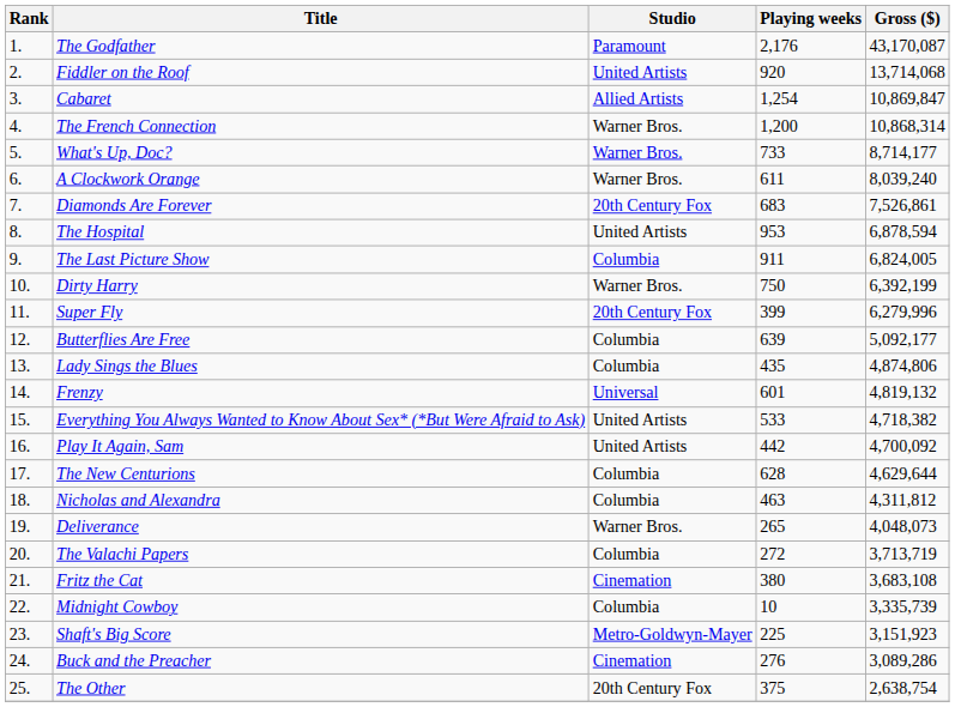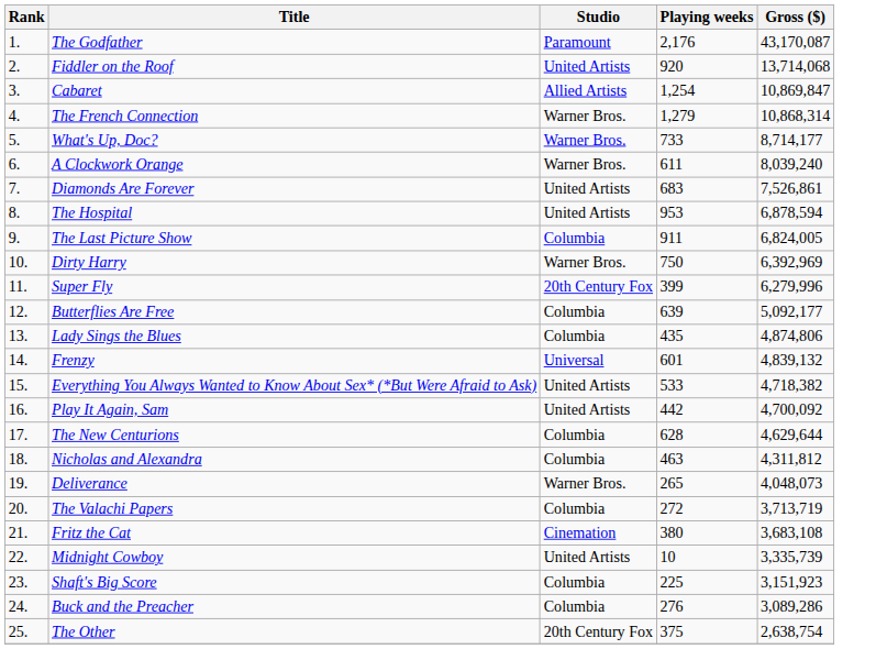 <table class="wikitable">
 <tr>
 <th>Rank</th>
 <th>Title</th>
 <th>Studio</th>
 <th>Playing weeks</th>
 <th>Gross ($)</th>
 </tr>
 <tr>
 <td>1.</td>
 <td><em><a href='#'>The Godfather</a></em></td>
 <td><a href='#'>Paramount</a></td>
 <td>2,176</td>
 <td>43,170,087</td>
 </tr>
 <tr>
 <td>2.</td>
 <td><em><a href='#'>Fiddler on the Roof</a></em></td>
 <td><a href='#'>United Artists</a></td>
 <td>920</td>
 <td>13,714,068</td>
 </tr>
 <tr>
 <td>3.</td>
 <td><em><a href='#'>Cabaret</a></em></td>
 <td><a href='#'>Allied Artists</a></td>
 <td>1,254</td>
 <td>10,869,847</td>
 </tr>
 <tr>
 <td>4.</td>
 <td><em><a href='#'>The French Connection</a></em></td>
 <td>Warner Bros.</td>
-<td>1,200</td>
+<td>1,279</td>
 <td>10,868,314</td>
 </tr>
 <tr>
 <td>5.</td>
 <td><em><a href='#'>What's Up, Doc?</a></em></td>
 <td><a href='#'>Warner Bros.</a></td>
 <td>733</td>
 <td>8,714,177</td>
 </tr>
 <tr>
 <td>6.</td>
 <td><em><a href='#'>A Clockwork Orange</a></em></td>
 <td>Warner Bros.</td>
 <td>611</td>
 <td>8,039,240</td>
 </tr>
 <tr>
 <td>7.</td>
 <td><em><a href='#'>Diamonds Are Forever</a></em></td>
-<td><a href='#'>20th Century Fox</a></td>
+<td>United Artists</td>
 <td>683</td>
 <td>7,526,861</td>
 </tr>
 <tr>
 <td>8.</td>
 <td><em><a href='#'>The Hospital</a></em></td>
 <td>United Artists</td>
 <td>953</td>
 <td>6,878,594</td>
 </tr>
 <tr>
 <td>9.</td>
 <td><em><a href='#'>The Last Picture Show</a></em></td>
 <td><a href='#'>Columbia</a></td>
 <td>911</td>
 <td>6,824,005</td>
 </tr>
 <tr>
 <td>10.</td>
 <td><em><a href='#'>Dirty Harry</a></em></td>
 <td>Warner Bros.</td>
 <td>750</td>
-<td>6,392,199</td>
+<td>6,392,969</td>
 </tr>
 <tr>
 <td>11.</td>
 <td><em><a href='#'>Super Fly</a></em></td>
 <td><a href='#'>20th Century Fox</a></td>
 <td>399</td>
 <td>6,279,996</td>
 </tr>
 <tr>
 <td>12.</td>
 <td><em><a href='#'>Butterflies Are Free</a></em></td>
 <td>Columbia</td>
 <td>639</td>
 <td>5,092,177</td>
 </tr>
 <tr>
 <td>13.</td>
 <td><em><a href='#'>Lady Sings the Blues</a></em></td>
 <td>Columbia</td>
 <td>435</td>
 <td>4,874,806</td>
 </tr>
 <tr>
 <td>14.</td>
 <td><em><a href='#'>Frenzy</a></em></td>
 <td><a href='#'>Universal</a></td>
 <td>601</td>
-<td>4,819,132</td>
+<td>4,839,132</td>
 </tr>
 <tr>
 <td>15.</td>
 <td><em><a href='#'>Everything You Always Wanted to Know About Sex* (*But Were Afraid to Ask)</a></em></td>
 <td>United Artists</td>
 <td>533</td>
 <td>4,718,382</td>
 </tr>
 <tr>
 <td>16.</td>
 <td><em><a href='#'>Play It Again, Sam</a></em></td>
 <td>United Artists</td>
 <td>442</td>
 <td>4,700,092</td>
 </tr>
 <tr>
 <td>17.</td>
 <td><em><a href='#'>The New Centurions</a></em></td>
 <td>Columbia</td>
 <td>628</td>
 <td>4,629,644</td>
 </tr>
 <tr>
 <td>18.</td>
 <td><em><a href='#'>Nicholas and Alexandra</a></em></td>
 <td>Columbia</td>
 <td>463</td>
 <td>4,311,812</td>
 </tr>
 <tr>
 <td>19.</td>
 <td><em><a href='#'>Deliverance</a></em></td>
 <td>Warner Bros.</td>
 <td>265</td>
 <td>4,048,073</td>
 </tr>
 <tr>
 <td>20.</td>
 <td><em><a href='#'>The Valachi Papers</a></em></td>
 <td>Columbia</td>
 <td>272</td>
 <td>3,713,719</td>
 </tr>
 <tr>
 <td>21.</td>
 <td><em><a href='#'>Fritz the Cat</a></em></td>
 <td><a href='#'>Cinemation</a></td>
 <td>380</td>
 <td>3,683,108</td>
 </tr>
 <tr>
 <td>22.</td>
 <td><em><a href='#'>Midnight Cowboy</a></em></td>
-<td>Columbia</td>
+<td>United Artists</td>
 <td>10</td>
 <td>3,335,739</td>
 </tr>
 <tr>
 <td>23.</td>
 <td><em><a href='#'>Shaft's Big Score</a></em></td>
-<td><a href='#'>Metro-Goldwyn-Mayer</a></td>
+<td>Columbia</td>
 <td>225</td>
 <td>3,151,923</td>
 </tr>
 <tr>
 <td>24.</td>
 <td><em><a href='#'>Buck and the Preacher</a></em></td>
-<td><a href='#'>Cinemation</a></td>
+<td>Columbia</td>
 <td>276</td>
 <td>3,089,286</td>
 </tr>
 <tr>
 <td>25.</td>
 <td><em><a href='#'>The Other</a></em></td>
 <td>20th Century Fox</td>
 <td>375</td>
 <td>2,638,754</td>
 </tr>
 <tr>
 </tr>
 </table>
